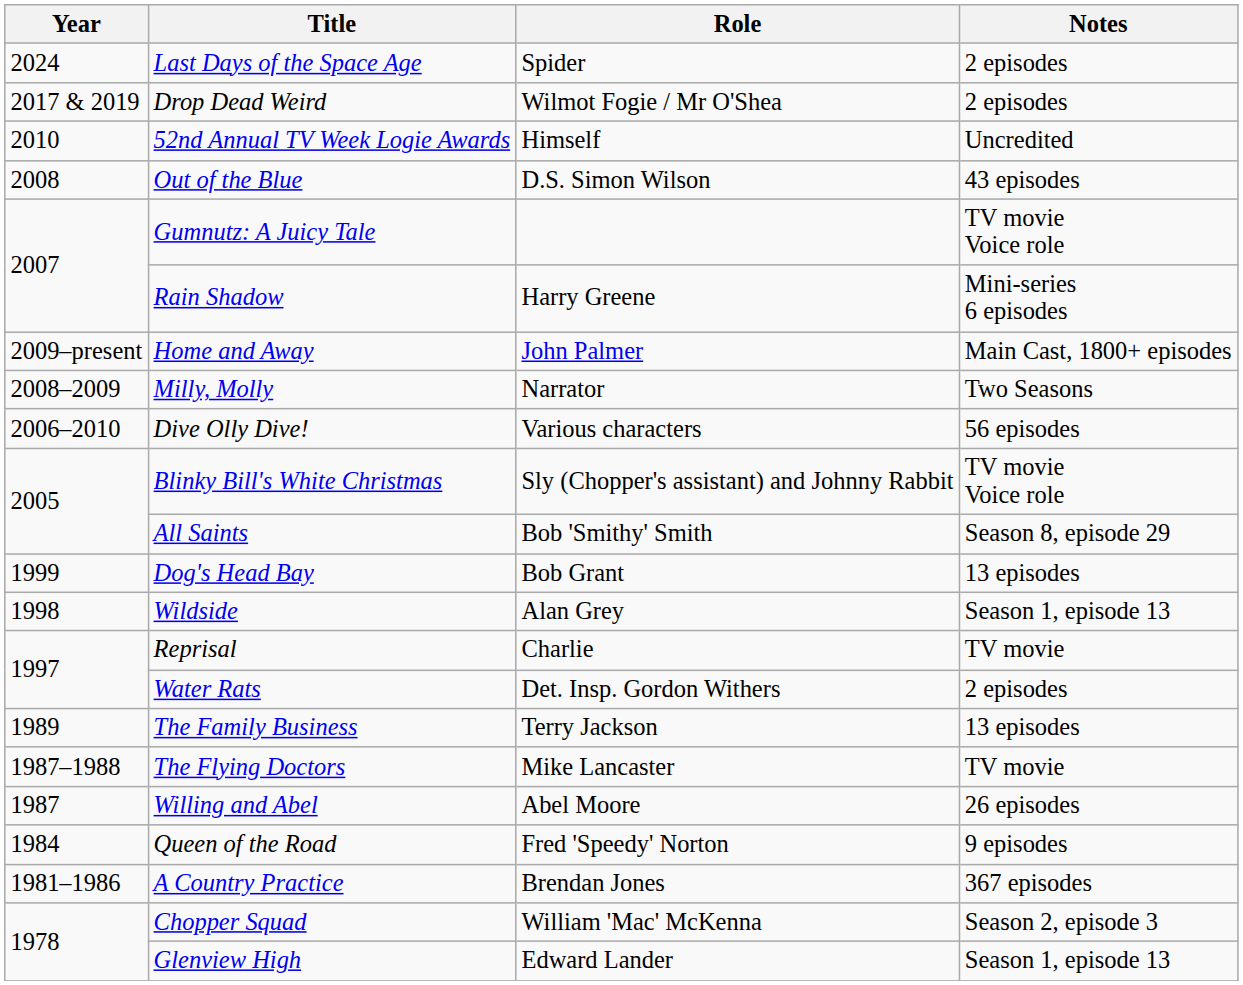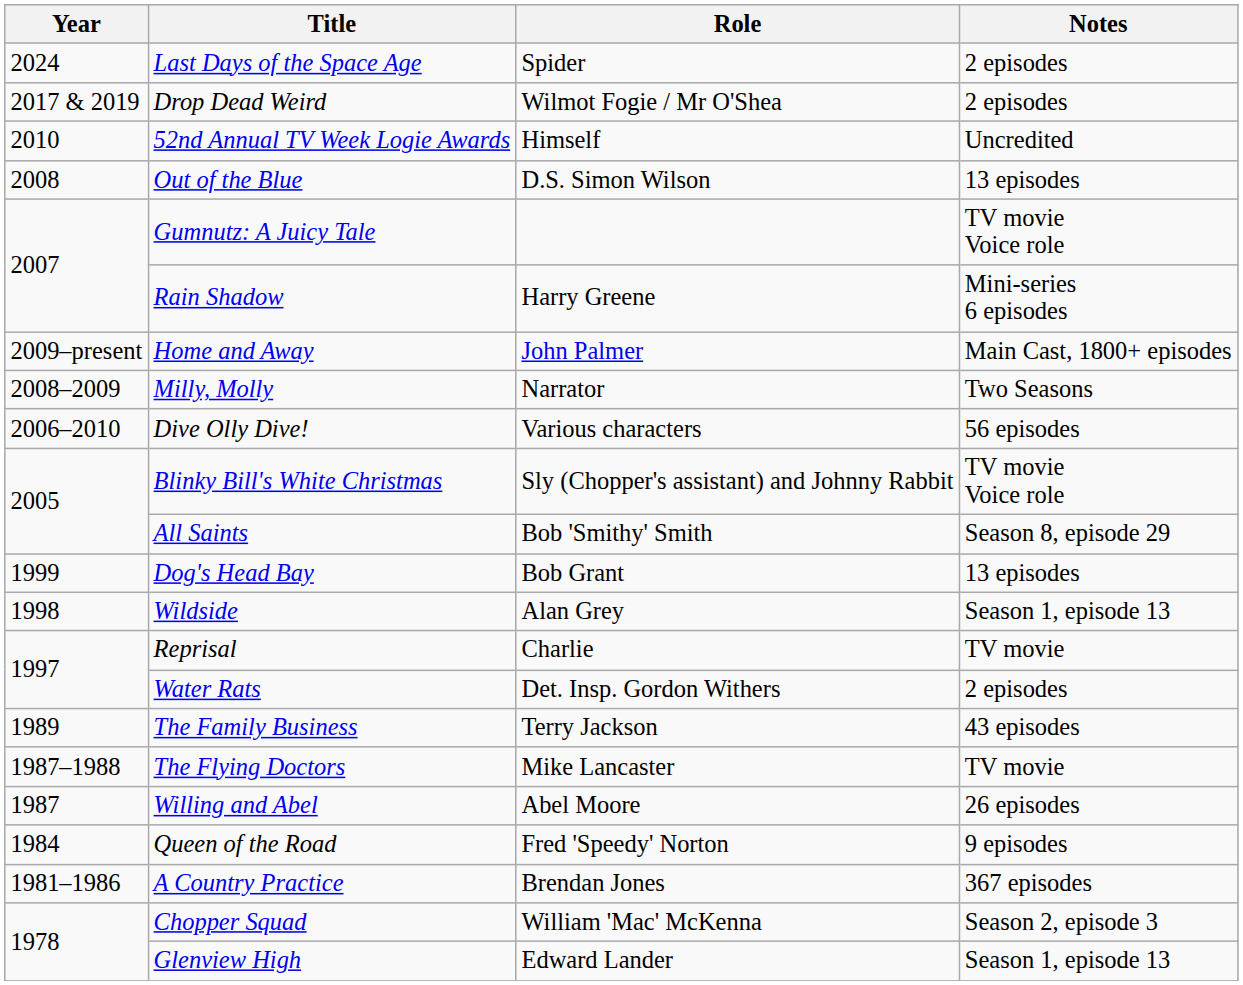 <table class="wikitable sortable">
 <tr>
 <th>Year</th>
 <th>Title</th>
 <th>Role</th>
 <th>Notes</th>
 </tr>
 <tr>
 <td>2024</td>
 <td><em><a href='#'>Last Days of the Space Age</a></em></td>
 <td>Spider</td>
 <td>2 episodes</td>
 </tr>
 <tr>
 <td>2017 & 2019</td>
 <td><em>Drop Dead Weird</em></td>
 <td>Wilmot Fogie / Mr O'Shea</td>
 <td>2 episodes</td>
 </tr>
 <tr>
 <td>2010</td>
 <td><em><a href='#'>52nd Annual TV Week Logie Awards</a></em></td>
 <td>Himself</td>
 <td>Uncredited</td>
 </tr>
 <tr>
 <td>2008</td>
 <td><em><a href='#'>Out of the Blue</a></em></td>
 <td>D.S. Simon Wilson</td>
-<td>43 episodes</td>
+<td>13 episodes</td>
 </tr>
 <tr>
 <td rowspan="2">2007</td>
 <td><em><a href='#'>Gumnutz: A Juicy Tale</a></em></td>
 <td></td>
 <td>TV movie<br>Voice role</td>
 </tr>
 <tr>
 <td><em><a href='#'>Rain Shadow</a></em></td>
 <td>Harry Greene</td>
 <td>Mini-series<br>6 episodes</td>
 </tr>
 <tr>
 <td>2009–present</td>
 <td><em><a href='#'>Home and Away</a></em></td>
 <td><a href='#'>John Palmer</a></td>
 <td>Main Cast, 1800+ episodes</td>
 </tr>
 <tr>
 <td>2008–2009</td>
 <td><em><a href='#'>Milly, Molly</a></em></td>
 <td>Narrator</td>
 <td>Two Seasons</td>
 </tr>
 <tr>
 <td>2006–2010</td>
 <td><em>Dive Olly Dive!</em></td>
 <td>Various characters</td>
 <td>56 episodes</td>
 </tr>
 <tr>
 <td rowspan="2">2005</td>
 <td><em><a href='#'>Blinky Bill's White Christmas</a></em></td>
 <td>Sly (Chopper's assistant) and Johnny Rabbit</td>
 <td>TV movie<br>Voice role</td>
 </tr>
 <tr>
 <td><em><a href='#'>All Saints</a></em></td>
 <td>Bob 'Smithy' Smith</td>
 <td>Season 8, episode 29</td>
 </tr>
 <tr>
 <td>1999</td>
 <td><em><a href='#'>Dog's Head Bay</a></em></td>
 <td>Bob Grant</td>
 <td>13 episodes</td>
 </tr>
 <tr>
 <td>1998</td>
 <td><em><a href='#'>Wildside</a></em></td>
 <td>Alan Grey</td>
 <td>Season 1, episode 13</td>
 </tr>
 <tr>
 <td rowspan="2">1997</td>
 <td><em>Reprisal</em></td>
 <td>Charlie</td>
 <td>TV movie</td>
 </tr>
 <tr>
 <td><em><a href='#'>Water Rats</a></em></td>
 <td>Det. Insp. Gordon Withers</td>
 <td>2 episodes</td>
 </tr>
 <tr>
 <td>1989</td>
 <td><em><a href='#'>The Family Business</a></em></td>
 <td>Terry Jackson</td>
-<td>13 episodes</td>
+<td>43 episodes</td>
 </tr>
 <tr>
 <td>1987–1988</td>
 <td><em><a href='#'>The Flying Doctors</a></em></td>
 <td>Mike Lancaster</td>
 <td>TV movie</td>
 </tr>
 <tr>
 <td>1987</td>
 <td><em><a href='#'>Willing and Abel</a></em></td>
 <td>Abel Moore</td>
 <td>26 episodes</td>
 </tr>
 <tr>
 <td>1984</td>
 <td><em>Queen of the Road</em></td>
 <td>Fred 'Speedy' Norton</td>
 <td>9 episodes</td>
 </tr>
 <tr>
 <td>1981–1986</td>
 <td><em><a href='#'>A Country Practice</a></em></td>
 <td>Brendan Jones</td>
 <td>367 episodes</td>
 </tr>
 <tr>
 <td rowspan="2">1978</td>
 <td><em><a href='#'>Chopper Squad</a></em></td>
 <td>William 'Mac' McKenna</td>
 <td>Season 2, episode 3</td>
 </tr>
 <tr>
 <td><em><a href='#'>Glenview High</a></em></td>
 <td>Edward Lander</td>
 <td>Season 1, episode 13</td>
 </tr>
 </table>
